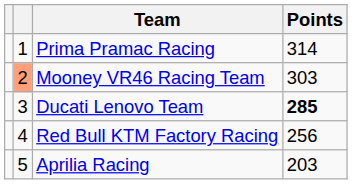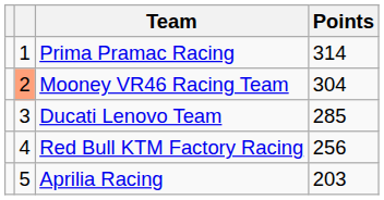 <table class="wikitable" style="font-size: 95%;">
 <tr>
 <th></th>
 <th></th>
 <th>Team</th>
 <th>Points</th>
 </tr>
 <tr>
 <td></td>
 <td align=center>1</td>
 <td> <a href='#'>Prima Pramac Racing</a></td>
 <td align=left>314</td>
 </tr>
 <tr>
 <td></td>
 <td align=center style="background: lightsalmon;">2</td>
 <td> <a href='#'>Mooney VR46 Racing Team</a></td>
-<td align=left>303</td>
+<td align=left>304</td>
 </tr>
 <tr>
 <td></td>
 <td align=center>3</td>
 <td> <a href='#'>Ducati Lenovo Team</a></td>
-<td align=left><strong>285</strong></td>
+<td align=left>285</td>
 </tr>
 <tr>
 <td></td>
 <td align=center>4</td>
 <td> <a href='#'>Red Bull KTM Factory Racing</a></td>
 <td align=left>256</td>
 </tr>
 <tr>
 <td></td>
 <td align=center>5</td>
 <td> <a href='#'>Aprilia Racing</a></td>
 <td align=left>203</td>
 </tr>
 </table>
